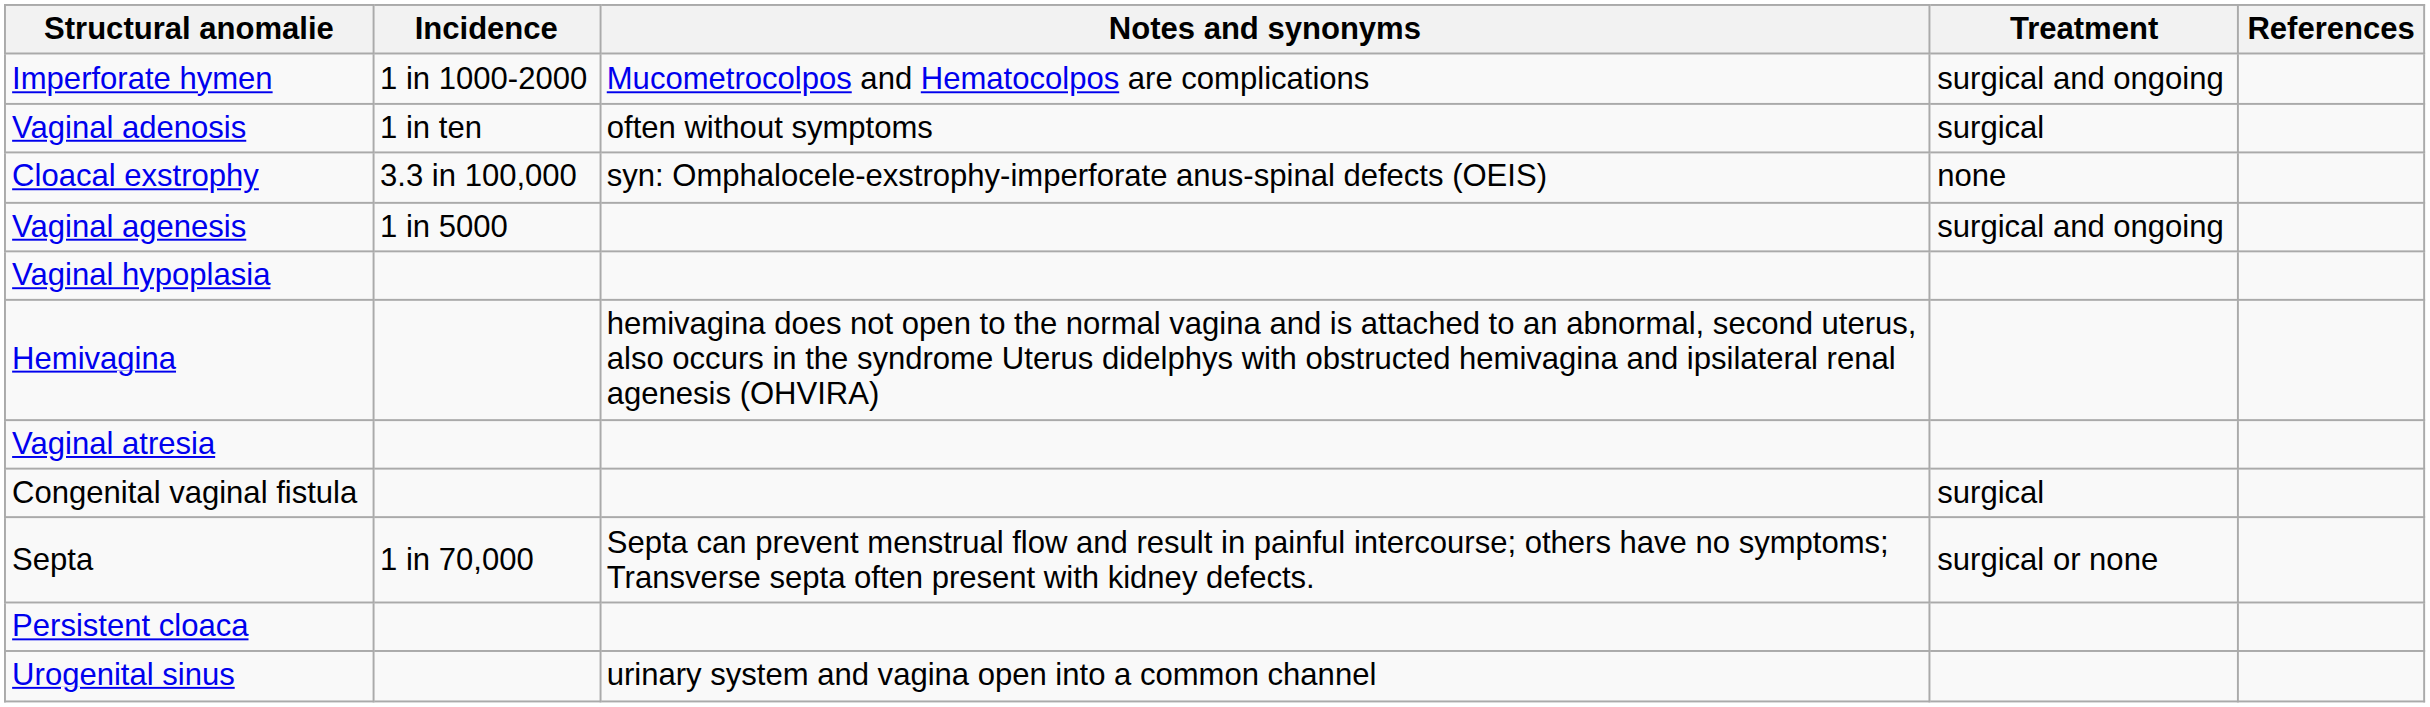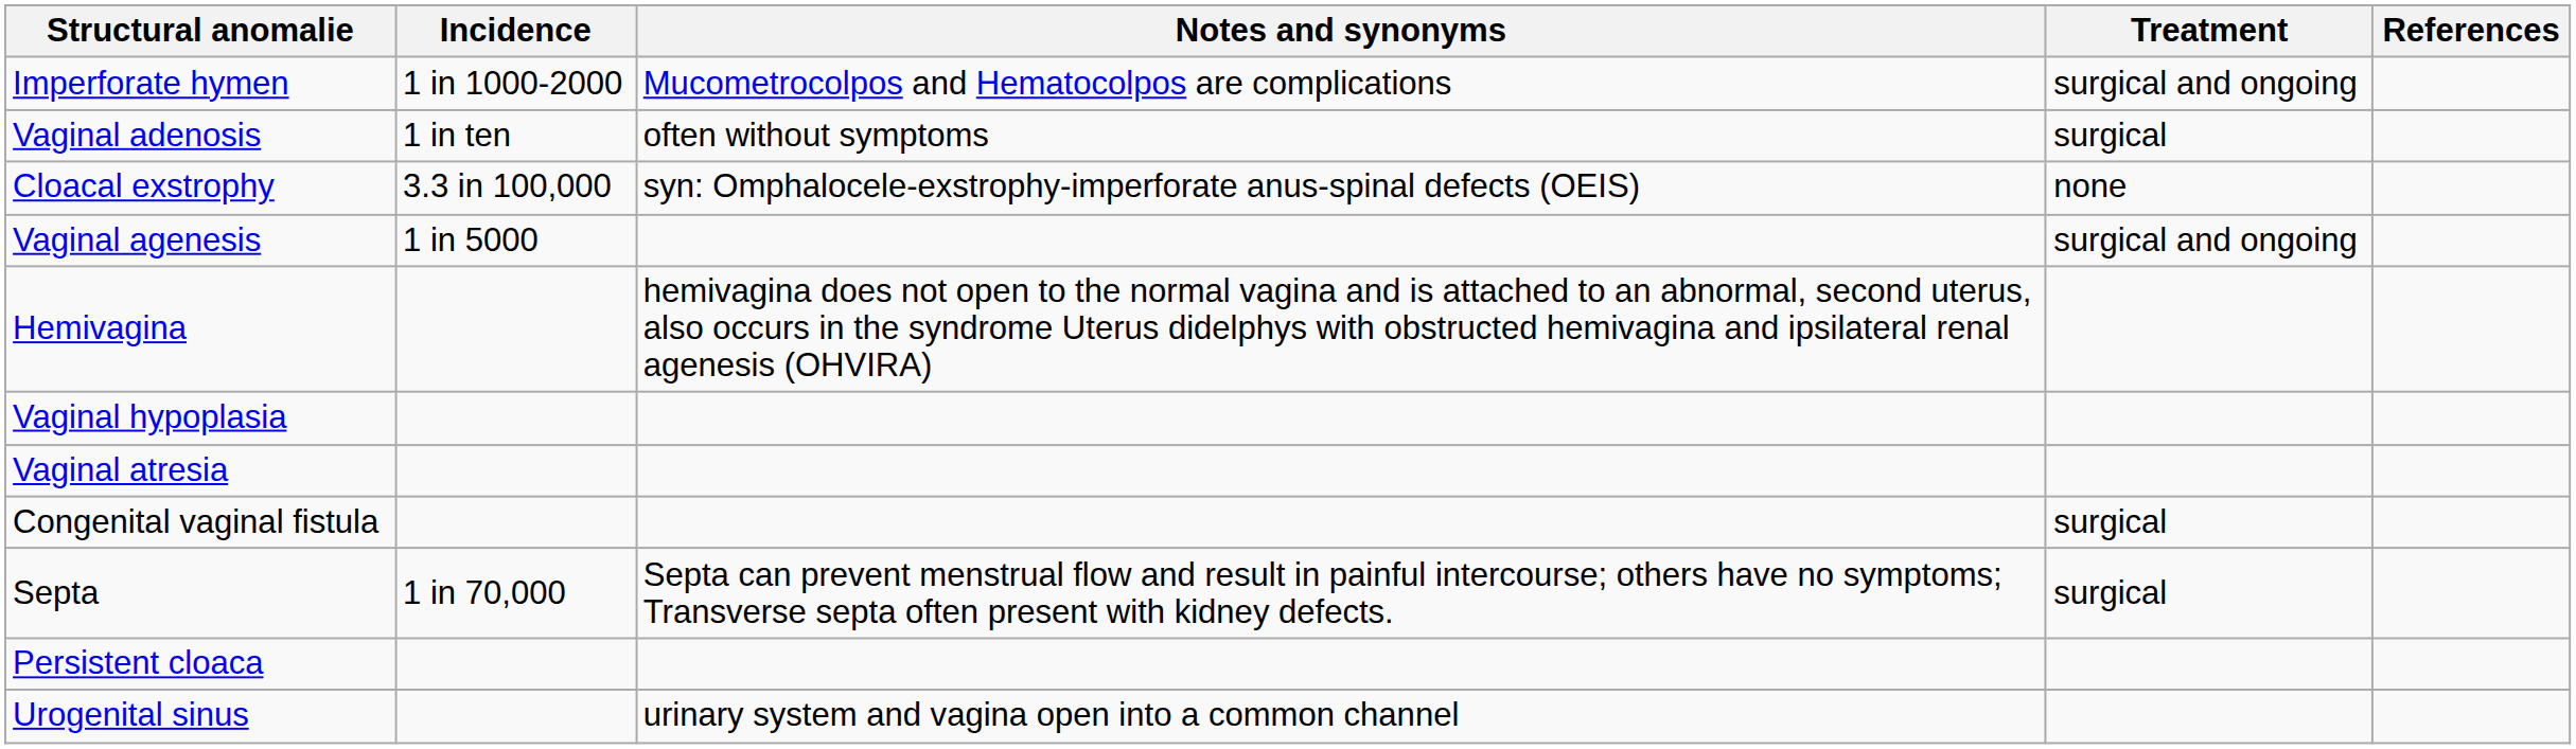 <table class="wikitable">
 <tr>
 <th>Structural anomalie</th>
 <th>Incidence</th>
 <th width="55%">Notes and synonyms</th>
 <th>Treatment</th>
 <th>References</th>
 </tr>
 <tr>
 <td><a href='#'>Imperforate hymen</a></td>
 <td>1 in 1000-2000</td>
 <td><a href='#'>Mucometrocolpos</a>  and <a href='#'>Hematocolpos</a> are complications</td>
 <td>surgical and ongoing</td>
 <td></td>
 </tr>
 <tr>
 <td><a href='#'>Vaginal adenosis</a></td>
 <td>1 in ten</td>
 <td>often without symptoms</td>
 <td>surgical</td>
 <td></td>
 </tr>
 <tr>
 <td><a href='#'>Cloacal exstrophy</a></td>
 <td>3.3 in 100,000</td>
 <td>syn: Omphalocele-exstrophy-imperforate anus-spinal defects (OEIS)</td>
 <td>none</td>
 <td></td>
 </tr>
 <tr>
 <td><a href='#'>Vaginal agenesis</a></td>
 <td>1 in 5000</td>
 <td></td>
 <td>surgical and ongoing</td>
 <td></td>
 </tr>
 <tr>
-<td><a href='#'>Vaginal hypoplasia</a></td>
+<td><a href='#'>Hemivagina</a></td>
 <td></td>
-<td></td>
+<td>hemivagina does not open to the normal vagina and is attached to an abnormal, second uterus, also occurs in the syndrome Uterus didelphys with obstructed hemivagina and ipsilateral renal agenesis (OHVIRA)</td>
 <td></td>
 <td></td>
 </tr>
 <tr>
-<td><a href='#'>Hemivagina</a></td>
+<td><a href='#'>Vaginal hypoplasia</a></td>
 <td></td>
-<td>hemivagina does not open to the normal vagina and is attached to an abnormal, second uterus, also occurs in the syndrome Uterus didelphys with obstructed hemivagina and ipsilateral renal agenesis (OHVIRA)</td>
+<td></td>
 <td></td>
 <td></td>
 </tr>
 <tr>
 <td><a href='#'>Vaginal atresia</a></td>
 <td></td>
 <td></td>
 <td></td>
 <td></td>
 </tr>
 <tr>
 <td>Congenital  vaginal fistula</td>
 <td></td>
 <td></td>
 <td>surgical</td>
 <td></td>
 </tr>
 <tr>
 <td>Septa</td>
 <td>1 in 70,000</td>
 <td>Septa can prevent menstrual flow and result in painful intercourse; others have no symptoms; Transverse septa often present with kidney defects.</td>
-<td>surgical or none</td>
+<td>surgical</td>
 <td></td>
 </tr>
 <tr>
 <td><a href='#'>Persistent cloaca</a></td>
 <td></td>
 <td></td>
 <td></td>
 <td></td>
 </tr>
 <tr>
 <td><a href='#'>Urogenital sinus</a></td>
 <td></td>
 <td>urinary system and vagina open into a common channel</td>
 <td></td>
 <td></td>
 </tr>
 </table>
